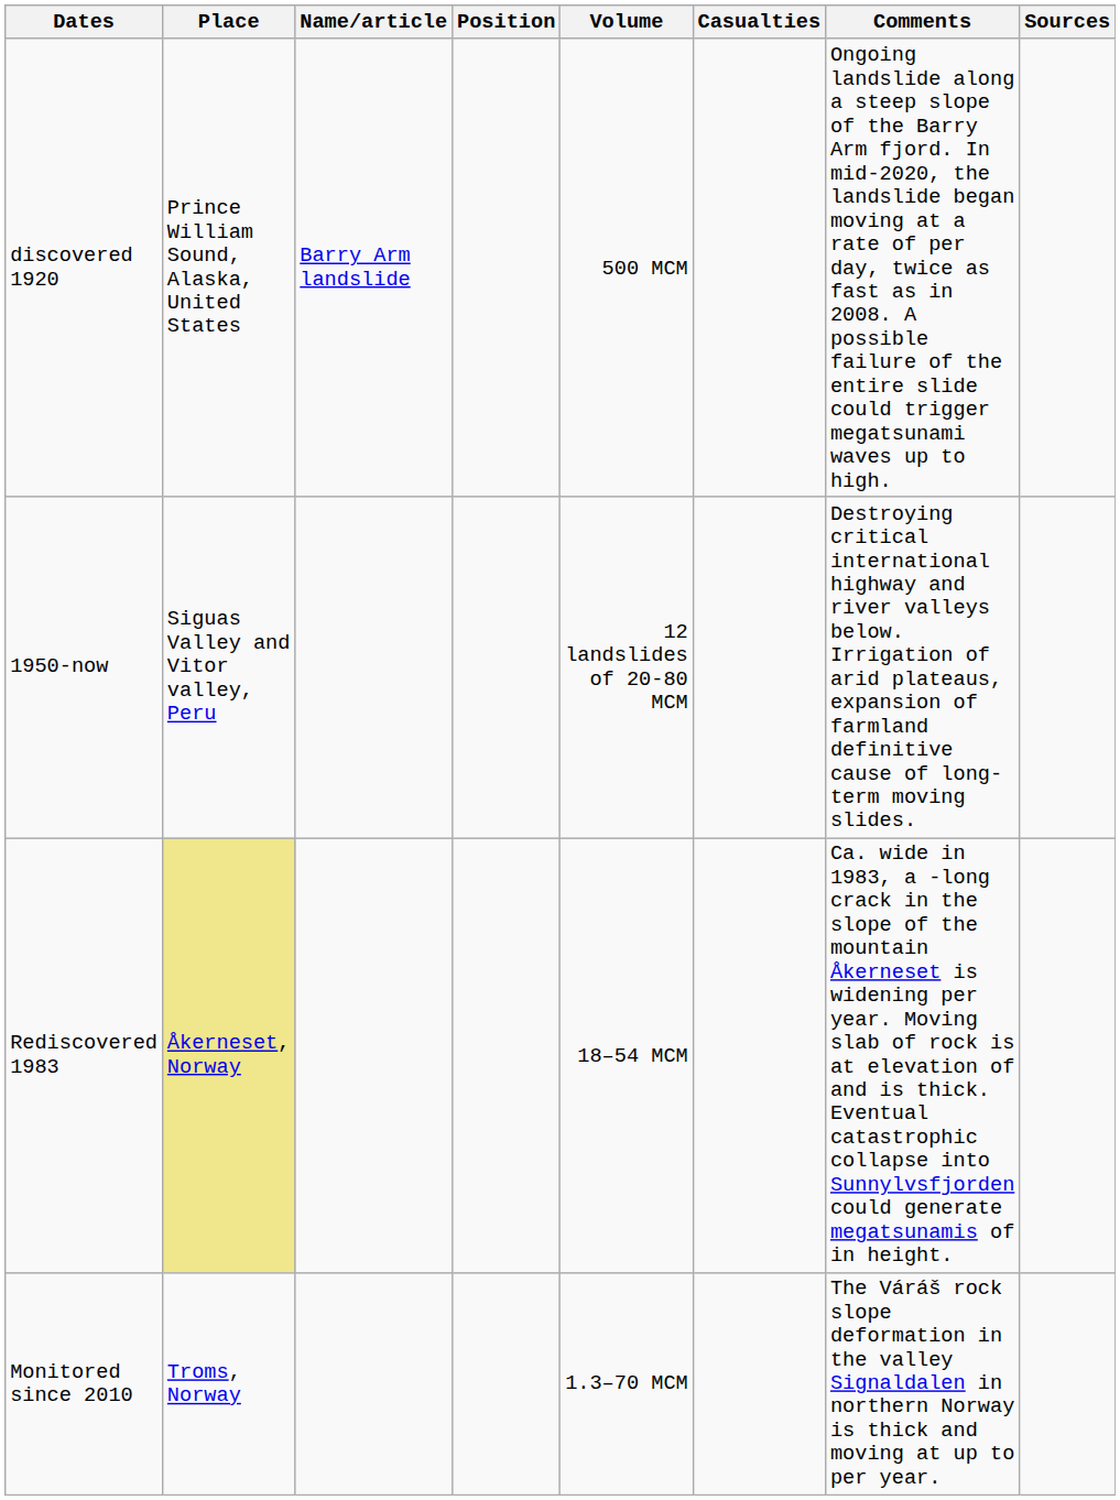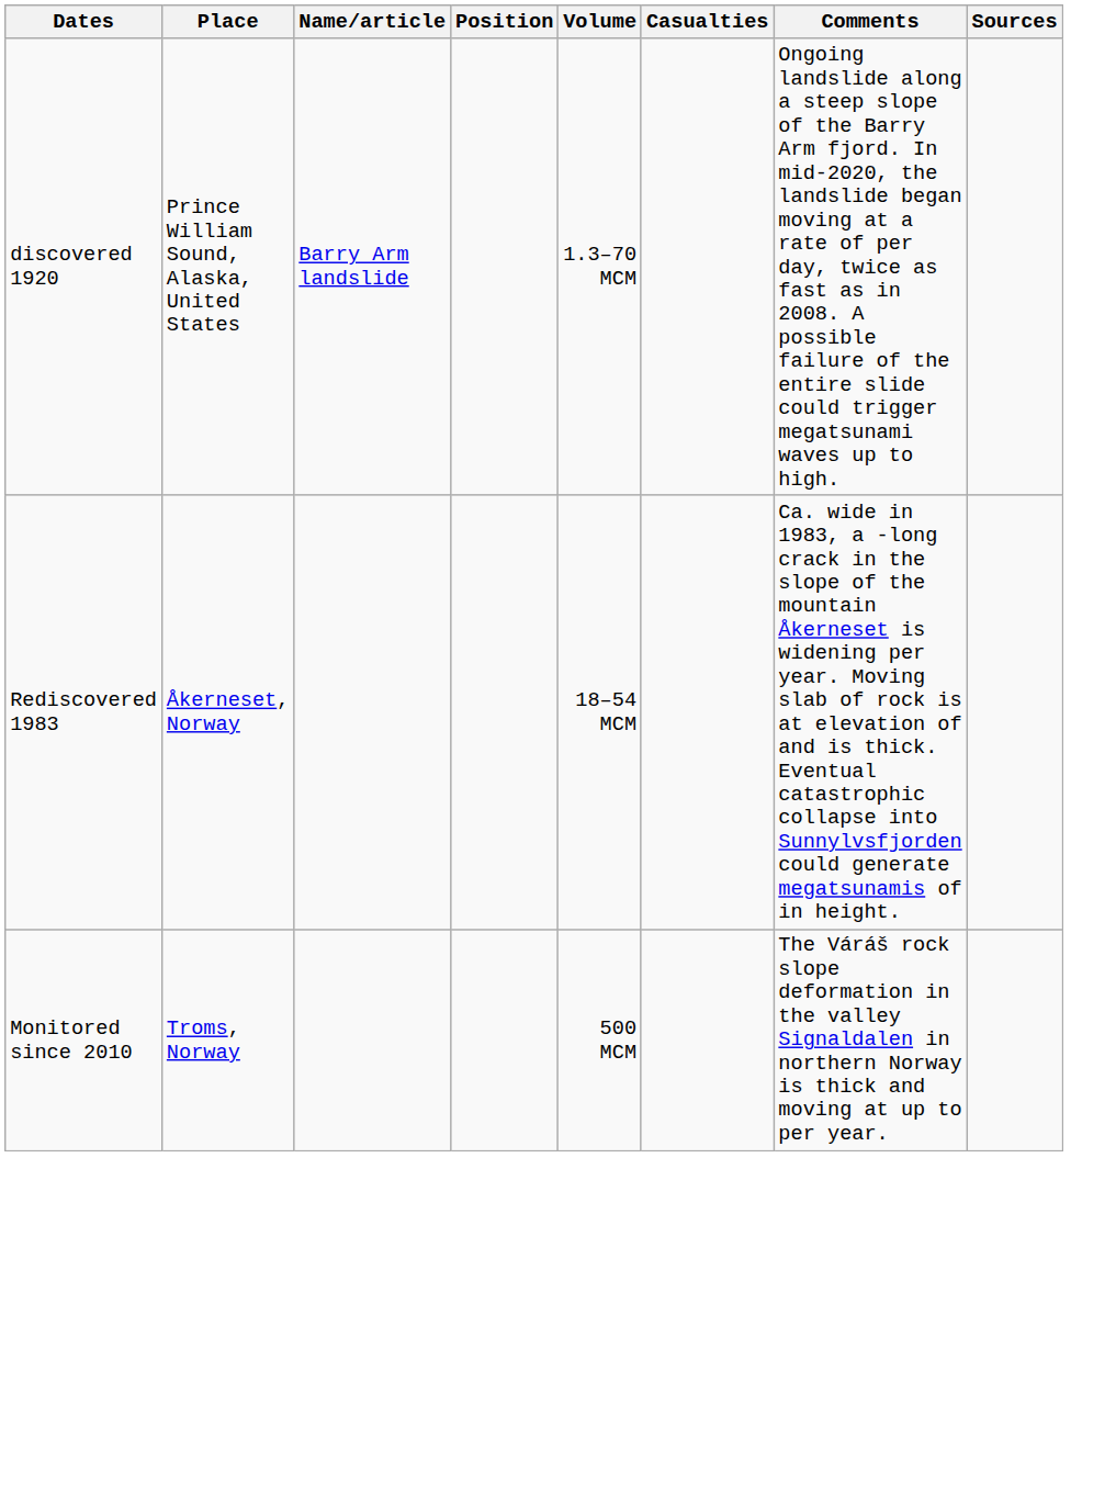 <table class="wikitable sortable">
 <tr style="background:#ececec;">
 <th>Dates</th>
 <th>Place</th>
 <th>Name/article</th>
 <th>Position</th>
 <th style="width:100px;">Volume</th>
 <th>Casualties</th>
 <th>Comments</th>
 <th>Sources<br></th>
 </tr>
 <tr>
 <td>discovered 1920</td>
 <td>Prince William Sound, Alaska, United States</td>
 <td><a href='#'>Barry Arm landslide</a></td>
 <td></td>
-<td align="right">500 MCM</td>
+<td align="right">1.3–70 MCM</td>
 <td></td>
 <td>Ongoing landslide along a steep slope of the Barry Arm fjord. In mid-2020, the landslide began moving at a rate of  per day, twice as fast as in 2008. A possible failure of the entire slide could trigger megatsunami waves up to  high.</td>
 <td align="right"></td>
 </tr>
 <tr>
-<td>1950-now</td>
-<td>Siguas Valley and Vitor valley, <a href='#'>Peru</a></td>
-<td></td>
-<td></td>
-<td align="right">12 landslides of 20-80 MCM</td>
-<td></td>
-<td>Destroying critical international highway and river valleys below. Irrigation of arid plateaus, expansion of farmland definitive cause of long-term moving slides.</td>
-<td align="right"></td>
-</tr>
-<tr>
 <td>Rediscovered 1983</td>
-<td style="background: khaki;"><a href='#'>Åkerneset</a>, <a href='#'>Norway</a></td>
+<td><a href='#'>Åkerneset</a>, <a href='#'>Norway</a></td>
 <td></td>
 <td></td>
 <td align="right">18–54 MCM</td>
 <td></td>
 <td>Ca.  wide in 1983, a -long crack in the slope of the mountain <a href='#'>Åkerneset</a> is widening  per year. Moving slab of rock is at elevation of  and is  thick. Eventual catastrophic collapse into <a href='#'>Sunnylvsfjorden</a> could generate <a href='#'>megatsunamis</a> of  in height.</td>
 <td align="right"></td>
 </tr>
 <tr>
 <td>Monitored since 2010</td>
 <td><a href='#'>Troms</a>, <a href='#'>Norway</a></td>
 <td></td>
 <td></td>
-<td align="right">1.3–70 MCM</td>
+<td align="right">500 MCM</td>
 <td></td>
 <td>The Váráš rock slope deformation in the valley <a href='#'>Signaldalen</a> in northern Norway is  thick and moving at up to  per year.</td>
 <td align="right"></td>
 </tr>
 </table>
